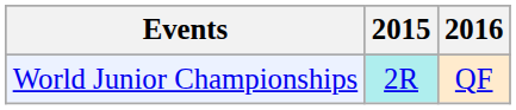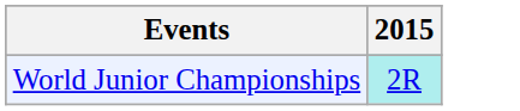 <table class="wikitable" style="font-size: 90%; text-align:center">
 <tr>
 <th>Events</th>
 <th>2015</th>
-<th>2016</th>
 </tr>
 <tr>
 <td bgcolor="#ECF2FF"; align="left"><a href='#'>World Junior Championships</a></td>
 <td bgcolor=AFEEEE><a href='#'>2R</a></td>
-<td bgcolor=FFEBCD><a href='#'>QF</a></td>
 </tr>
 </table>
